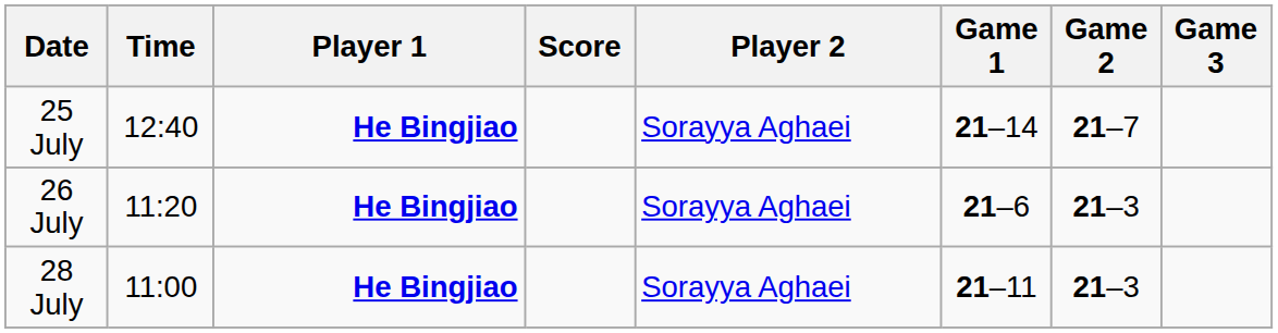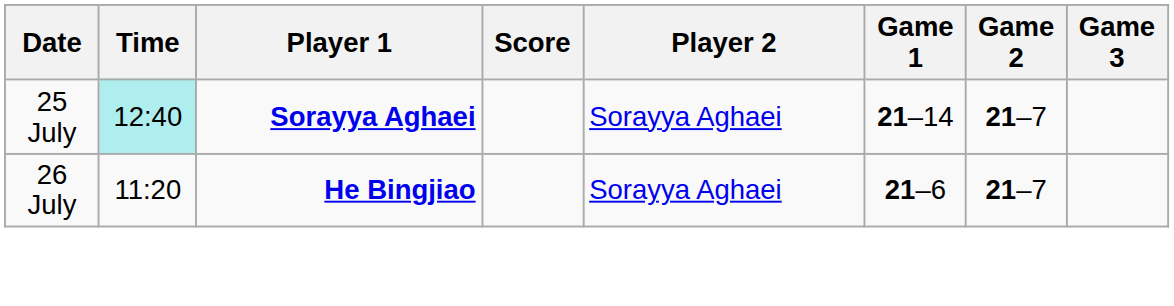 <table class="wikitable" style="font-size:90%; text-align:center">
 <tr>
 <th width="50">Date</th>
 <th width="50">Time</th>
 <th width="200">Player 1</th>
 <th width="50">Score</th>
 <th width="200">Player 2</th>
 <th width="50">Game 1</th>
 <th width="50">Game 2</th>
 <th width="50">Game 3</th>
 </tr>
 <tr>
 <td>25 July</td>
-<td>12:40</td>
-<td align="right"><strong><a href='#'>He Bingjiao</a> </strong></td>
+<td style="background: paleturquoise;">12:40</td>
+<td align="right"><strong><a href='#'>Sorayya Aghaei</a> </strong></td>
 <td> </td>
 <td align="left"> <a href='#'>Sorayya Aghaei</a></td>
 <td><strong>21</strong>–14</td>
 <td><strong>21</strong>–7</td>
 <td></td>
 </tr>
 <tr>
 <td>26 July</td>
 <td>11:20</td>
 <td align="right"><strong><a href='#'>He Bingjiao</a> </strong></td>
 <td> </td>
 <td align="left"> <a href='#'>Sorayya Aghaei</a></td>
 <td><strong>21</strong>–6</td>
-<td><strong>21</strong>–3</td>
-<td></td>
-</tr>
-<tr>
-<td>28 July</td>
-<td>11:00</td>
-<td align="right"><strong><a href='#'>He Bingjiao</a> </strong></td>
-<td> </td>
-<td align="left"> <a href='#'>Sorayya Aghaei</a></td>
-<td><strong>21</strong>–11</td>
-<td><strong>21</strong>–3</td>
+<td><strong>21</strong>–7</td>
 <td></td>
 </tr>
 </table>
